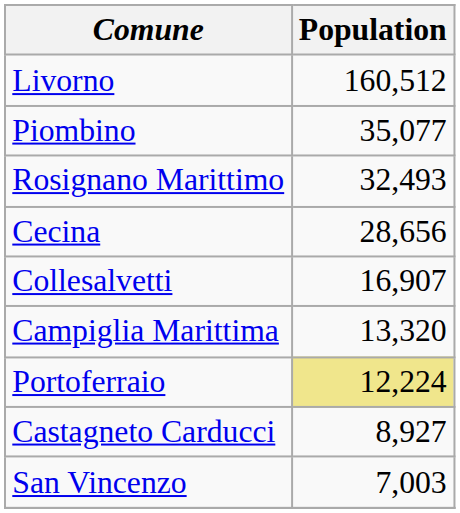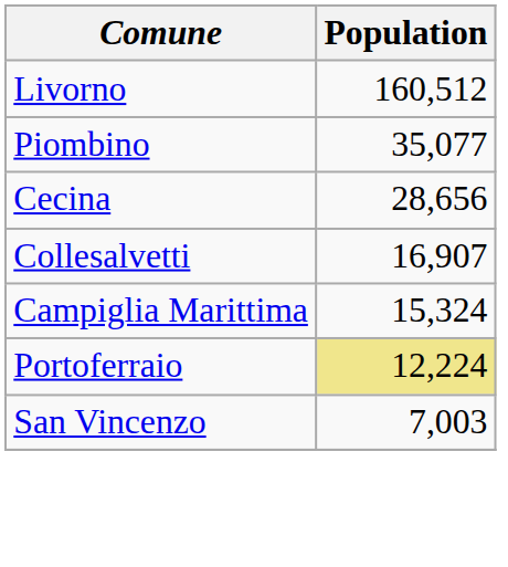 <table class="wikitable sortable">
 <tr>
 <th><em>Comune</em></th>
 <th>Population</th>
 </tr>
 <tr>
 <td><a href='#'>Livorno</a></td>
 <td align="right">160,512</td>
 </tr>
 <tr>
 <td><a href='#'>Piombino</a></td>
 <td align="right">35,077</td>
 </tr>
 <tr>
-<td><a href='#'>Rosignano Marittimo</a></td>
-<td align="right">32,493</td>
-</tr>
-<tr>
 <td><a href='#'>Cecina</a></td>
 <td align="right">28,656</td>
 </tr>
 <tr>
 <td><a href='#'>Collesalvetti</a></td>
 <td align="right">16,907</td>
 </tr>
 <tr>
 <td><a href='#'>Campiglia Marittima</a></td>
-<td align="right">13,320</td>
+<td align="right">15,324</td>
 </tr>
 <tr>
 <td><a href='#'>Portoferraio</a></td>
 <td align="right" style="background: khaki;">12,224</td>
-</tr>
-<tr>
-<td><a href='#'>Castagneto Carducci</a></td>
-<td align="right">8,927</td>
 </tr>
 <tr>
 <td><a href='#'>San Vincenzo</a></td>
 <td align="right">7,003</td>
 </tr>
 <tr>
 </tr>
 </table>
